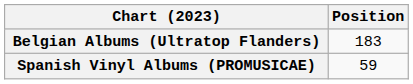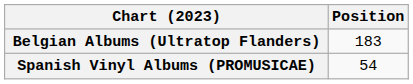 <table class="wikitable sortable plainrowheaders" style="text-align:center">
 <tr>
 <th scope="col" style="width:21em;">Chart (2023)</th>
 <th scope="col">Position</th>
 </tr>
 <tr>
 <th scope="row">Belgian Albums (Ultratop Flanders)</th>
 <td>183</td>
 </tr>
 <tr>
 <th scope="row">Spanish Vinyl Albums (PROMUSICAE)</th>
-<td>59</td>
+<td>54</td>
 </tr>
 </table>
